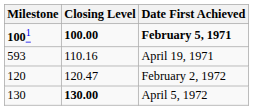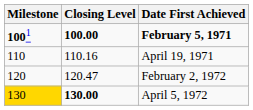 <table class="wikitable">
 <tr>
 <th>Milestone</th>
 <th>Closing Level</th>
 <th>Date First Achieved</th>
 </tr>
 <tr>
 <td><strong>100</strong><a href='#'><sup>1</sup></a></td>
 <td><strong>100.00</strong></td>
 <td><strong>February 5, 1971</strong></td>
 </tr>
 <tr>
-<td>593</td>
+<td>110</td>
 <td>110.16</td>
 <td>April 19, 1971</td>
 </tr>
 <tr>
 <td>120</td>
 <td>120.47</td>
 <td>February 2, 1972</td>
 </tr>
 <tr>
-<td>130</td>
+<td style="background: gold;">130</td>
 <td><strong>130.00</strong></td>
 <td>April 5, 1972</td>
 </tr>
 </table>
